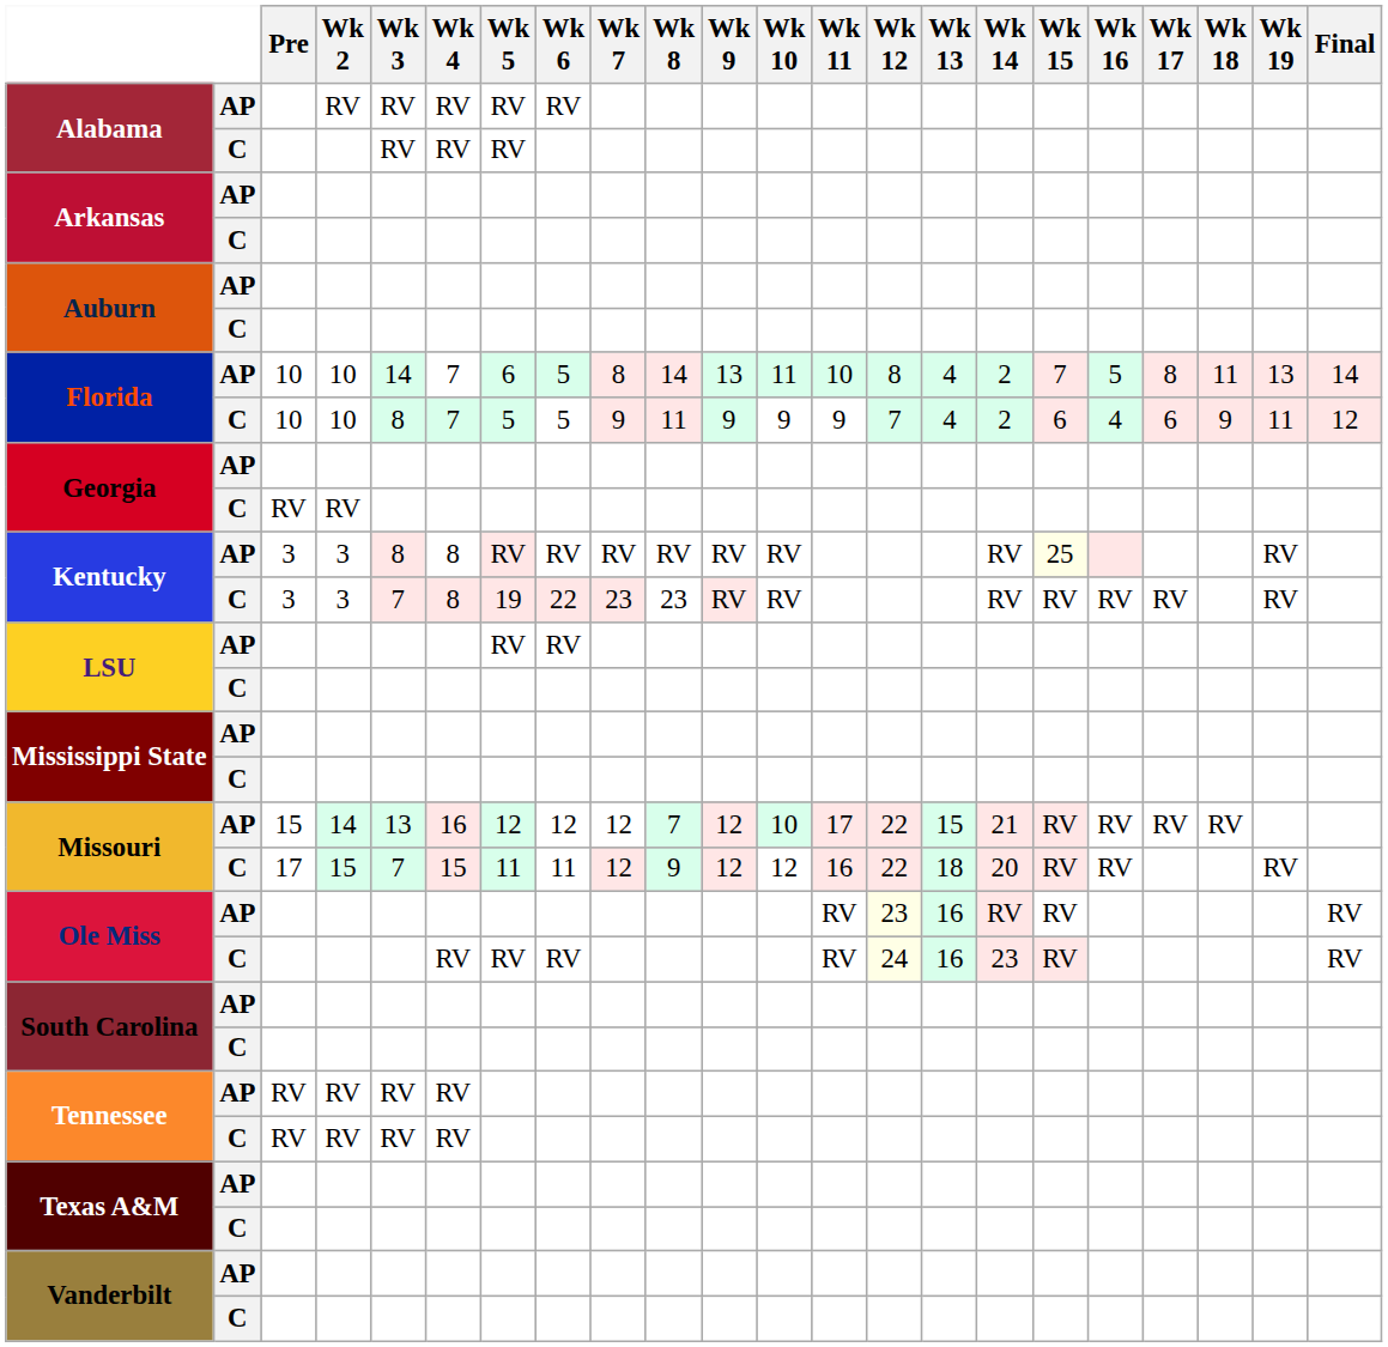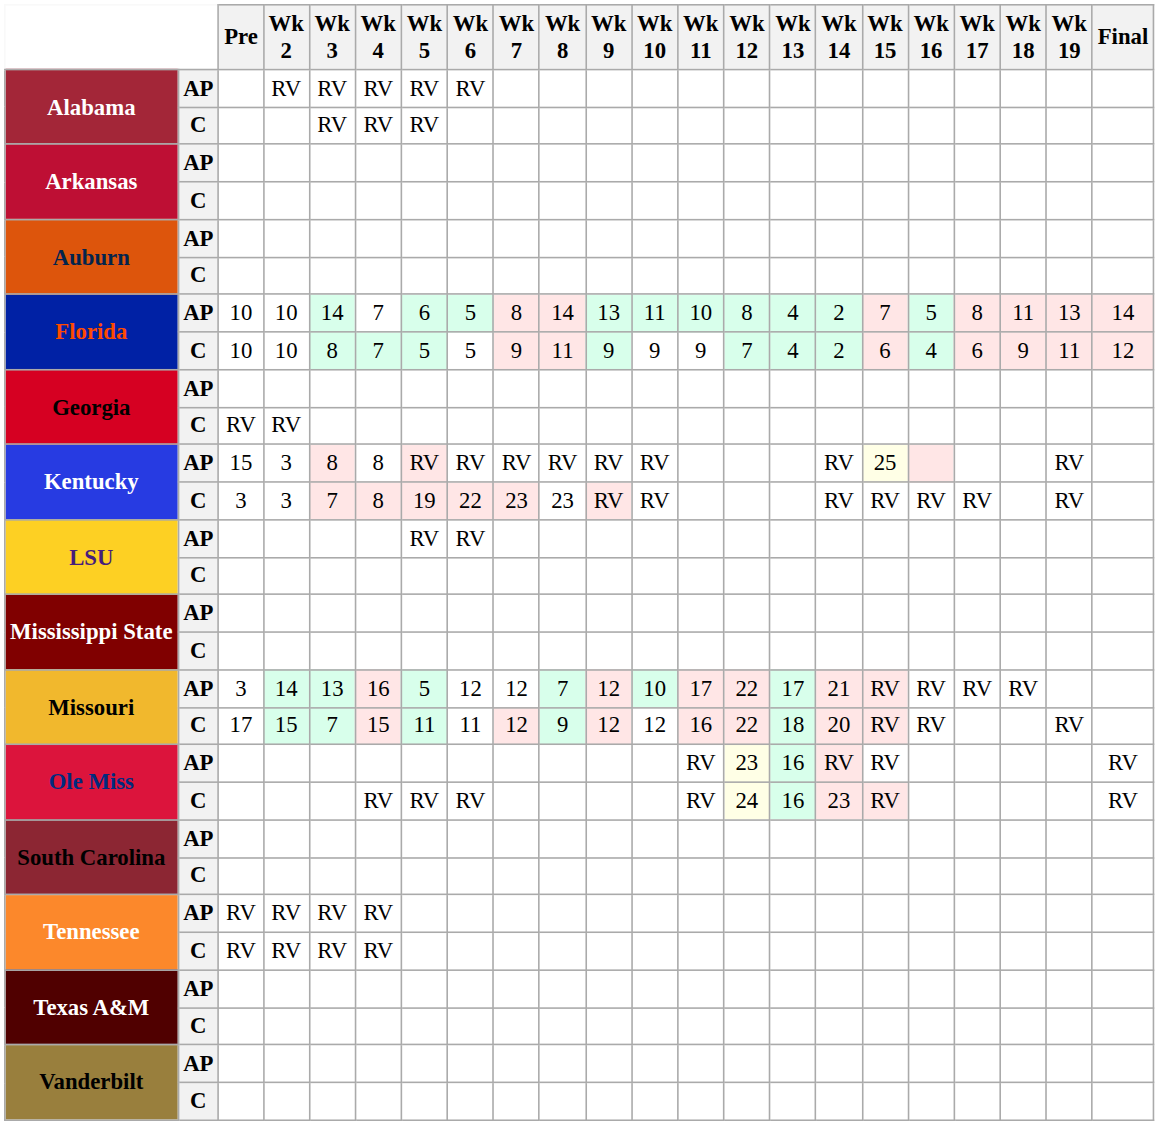 <table class="wikitable" style="white-space:nowrap;font-size:90%;">
 <tr>
 <th colspan=2 style="background:white; border-top-style:hidden; border-left-style:hidden;"> </th>
 <th>Pre</th>
 <th>Wk<br>2</th>
 <th>Wk<br>3</th>
 <th>Wk<br>4</th>
 <th>Wk<br>5</th>
 <th>Wk<br>6</th>
 <th>Wk<br>7</th>
 <th>Wk<br>8</th>
 <th>Wk<br>9</th>
 <th>Wk<br>10</th>
 <th>Wk<br>11</th>
 <th>Wk<br>12</th>
 <th>Wk<br>13</th>
 <th>Wk<br>14</th>
 <th>Wk<br>15</th>
 <th>Wk<br>16</th>
 <th>Wk<br>17</th>
 <th>Wk<br>18</th>
 <th>Wk<br>19</th>
 <th>Final</th>
 </tr>
 <tr style="text-align:center;">
 <th rowspan=2 style="background:#A32638; color:#FFFFFF;">Alabama</th>
 <th>AP</th>
 <td style="background:#FFF;"></td>
 <td style="background:#FFF;">RV</td>
 <td style="background:#FFF;">RV</td>
 <td style="background:#FFF;">RV</td>
 <td style="background:#FFF;">RV</td>
 <td style="background:#FFF;">RV</td>
 <td style="background:#FFF;"></td>
 <td style="background:#FFF;"></td>
 <td style="background:#FFF;"></td>
 <td style="background:#FFF;"></td>
 <td style="background:#FFF;"></td>
 <td style="background:#FFF;"></td>
 <td style="background:#FFF;"></td>
 <td style="background:#FFF;"></td>
 <td style="background:#FFF;"></td>
 <td style="background:#FFF;"></td>
 <td style="background:#FFF;"></td>
 <td style="background:#FFF;"></td>
 <td style="background:#FFF;"></td>
 <td style="background:#FFF;"></td>
 </tr>
 <tr style="text-align:center;">
 <th>C</th>
 <td style="background:#FFF;"></td>
 <td style="background:#FFF;"></td>
 <td style="background:#FFF;">RV</td>
 <td style="background:#FFF;">RV</td>
 <td style="background:#FFF;">RV</td>
 <td style="background:#FFF;"></td>
 <td style="background:#FFF;"></td>
 <td style="background:#FFF;"></td>
 <td style="background:#FFF;"></td>
 <td style="background:#FFF;"></td>
 <td style="background:#FFF;"></td>
 <td style="background:#FFF;"></td>
 <td style="background:#FFF;"></td>
 <td style="background:#FFF;"></td>
 <td style="background:#FFF;"></td>
 <td style="background:#FFF;"></td>
 <td style="background:#FFF;"></td>
 <td style="background:#FFF;"></td>
 <td style="background:#FFF;"></td>
 <td style="background:#FFF;"></td>
 </tr>
 <tr style="text-align:center;">
 <th rowspan=2 style="background:#BE0F34; color:#FFFFFF;">Arkansas</th>
 <th>AP</th>
 <td style="background:#FFF;"></td>
 <td style="background:#FFF;"></td>
 <td style="background:#FFF;"></td>
 <td style="background:#FFF;"></td>
 <td style="background:#FFF;"></td>
 <td style="background:#FFF;"></td>
 <td style="background:#FFF;"></td>
 <td style="background:#FFF;"></td>
 <td style="background:#FFF;"></td>
 <td style="background:#FFF;"></td>
 <td style="background:#FFF;"></td>
 <td style="background:#FFF;"></td>
 <td style="background:#FFF;"></td>
 <td style="background:#FFF;"></td>
 <td style="background:#FFF;"></td>
 <td style="background:#FFF;"></td>
 <td style="background:#FFF;"></td>
 <td style="background:#FFF;"></td>
 <td style="background:#FFF;"></td>
 <td style="background:#FFF;"></td>
 </tr>
 <tr style="text-align:center;">
 <th>C</th>
 <td style="background:#FFF;"></td>
 <td style="background:#FFF;"></td>
 <td style="background:#FFF;"></td>
 <td style="background:#FFF;"></td>
 <td style="background:#FFF;"></td>
 <td style="background:#FFF;"></td>
 <td style="background:#FFF;"></td>
 <td style="background:#FFF;"></td>
 <td style="background:#FFF;"></td>
 <td style="background:#FFF;"></td>
 <td style="background:#FFF;"></td>
 <td style="background:#FFF;"></td>
 <td style="background:#FFF;"></td>
 <td style="background:#FFF;"></td>
 <td style="background:#FFF;"></td>
 <td style="background:#FFF;"></td>
 <td style="background:#FFF;"></td>
 <td style="background:#FFF;"></td>
 <td style="background:#FFF;"></td>
 <td style="background:#FFF;"></td>
 </tr>
 <tr style="text-align:center;">
 <th rowspan=2 style="background:#DD550C; color:#03244D;">Auburn</th>
 <th>AP</th>
 <td style="background:#FFF;"></td>
 <td style="background:#FFF;"></td>
 <td style="background:#FFF;"></td>
 <td style="background:#FFF;"></td>
 <td style="background:#FFF;"></td>
 <td style="background:#FFF;"></td>
 <td style="background:#FFF;"></td>
 <td style="background:#FFF;"></td>
 <td style="background:#FFF;"></td>
 <td style="background:#FFF;"></td>
 <td style="background:#FFF;"></td>
 <td style="background:#FFF;"></td>
 <td style="background:#FFF;"></td>
 <td style="background:#FFF;"></td>
 <td style="background:#FFF;"></td>
 <td style="background:#FFF;"></td>
 <td style="background:#FFF;"></td>
 <td style="background:#FFF;"></td>
 <td style="background:#FFF;"></td>
 <td style="background:#FFF;"></td>
 </tr>
 <tr style="text-align:center;">
 <th>C</th>
 <td style="background:#FFF;"></td>
 <td style="background:#FFF;"></td>
 <td style="background:#FFF;"></td>
 <td style="background:#FFF;"></td>
 <td style="background:#FFF;"></td>
 <td style="background:#FFF;"></td>
 <td style="background:#FFF;"></td>
 <td style="background:#FFF;"></td>
 <td style="background:#FFF;"></td>
 <td style="background:#FFF;"></td>
 <td style="background:#FFF;"></td>
 <td style="background:#FFF;"></td>
 <td style="background:#FFF;"></td>
 <td style="background:#FFF;"></td>
 <td style="background:#FFF;"></td>
 <td style="background:#FFF;"></td>
 <td style="background:#FFF;"></td>
 <td style="background:#FFF;"></td>
 <td style="background:#FFF;"></td>
 <td style="background:#FFF;"></td>
 </tr>
 <tr style="text-align:center;">
 <th rowspan=2 style="background:#0021A5; color:#FF4A00;">Florida</th>
 <th>AP</th>
 <td style="background:#FFF;">10</td>
 <td style="background:#FFF;">10</td>
 <td style="background:#D8FFEB;">14</td>
 <td style="background:#FFF;">7</td>
 <td style="background:#D8FFEB;">6</td>
 <td style="background:#D8FFEB;">5</td>
 <td style="background:#FFE6E6;">8</td>
 <td style="background:#FFE6E6;">14</td>
 <td style="background:#D8FFEB;">13</td>
 <td style="background:#D8FFEB;">11</td>
 <td style="background:#D8FFEB;">10</td>
 <td style="background:#D8FFEB;">8</td>
 <td style="background:#D8FFEB;">4</td>
 <td style="background:#D8FFEB;">2</td>
 <td style="background:#FFE6E6;">7</td>
 <td style="background:#D8FFEB;">5</td>
 <td style="background:#FFE6E6;">8</td>
 <td style="background:#FFE6E6;">11</td>
 <td style="background:#FFE6E6;">13</td>
 <td style="background:#FFE6E6;">14</td>
 </tr>
 <tr style="text-align:center;">
 <th>C</th>
 <td style="background:#FFF;">10</td>
 <td style="background:#FFF;">10</td>
 <td style="background:#D8FFEB;">8</td>
 <td style="background:#D8FFEB;">7</td>
 <td style="background:#D8FFEB;">5</td>
 <td style="background:#FFF;">5</td>
 <td style="background:#FFE6E6;">9</td>
 <td style="background:#FFE6E6;">11</td>
 <td style="background:#D8FFEB;">9</td>
 <td style="background:#FFF;">9</td>
 <td style="background:#FFF;">9</td>
 <td style="background:#D8FFEB;">7</td>
 <td style="background:#D8FFEB;">4</td>
 <td style="background:#D8FFEB;">2</td>
 <td style="background:#FFE6E6;">6</td>
 <td style="background:#D8FFEB;">4</td>
 <td style="background:#FFE6E6;">6</td>
 <td style="background:#FFE6E6;">9</td>
 <td style="background:#FFE6E6;">11</td>
 <td style="background:#FFE6E6;">12</td>
 </tr>
 <tr style="text-align:center;">
 <th rowspan=2 style="background:#D60022; color:#000000;">Georgia</th>
 <th>AP</th>
 <td style="background:#FFF;"></td>
 <td style="background:#FFF;"></td>
 <td style="background:#FFF;"></td>
 <td style="background:#FFF;"></td>
 <td style="background:#FFF;"></td>
 <td style="background:#FFF;"></td>
 <td style="background:#FFF;"></td>
 <td style="background:#FFF;"></td>
 <td style="background:#FFF;"></td>
 <td style="background:#FFF;"></td>
 <td style="background:#FFF;"></td>
 <td style="background:#FFF;"></td>
 <td style="background:#FFF;"></td>
 <td style="background:#FFF;"></td>
 <td style="background:#FFF;"></td>
 <td style="background:#FFF;"></td>
 <td style="background:#FFF;"></td>
 <td style="background:#FFF;"></td>
 <td style="background:#FFF;"></td>
 <td style="background:#FFF;"></td>
 </tr>
 <tr style="text-align:center;">
 <th>C</th>
 <td style="background:#FFF;">RV</td>
 <td style="background:#FFF;">RV</td>
 <td style="background:#FFF;"></td>
 <td style="background:#FFF;"></td>
 <td style="background:#FFF;"></td>
 <td style="background:#FFF;"></td>
 <td style="background:#FFF;"></td>
 <td style="background:#FFF;"></td>
 <td style="background:#FFF;"></td>
 <td style="background:#FFF;"></td>
 <td style="background:#FFF;"></td>
 <td style="background:#FFF;"></td>
 <td style="background:#FFF;"></td>
 <td style="background:#FFF;"></td>
 <td style="background:#FFF;"></td>
 <td style="background:#FFF;"></td>
 <td style="background:#FFF;"></td>
 <td style="background:#FFF;"></td>
 <td style="background:#FFF;"></td>
 <td style="background:#FFF;"></td>
 </tr>
 <tr style="text-align:center;">
 <th rowspan=2 style="background:#273BE2; color:#FFFFFF;">Kentucky</th>
 <th>AP</th>
-<td style="background:#FFF;">3</td>
+<td style="background:#FFF;">15</td>
 <td style="background:#FFF;">3</td>
 <td style="background:#FFE6E6;">8</td>
 <td style="background:#FFF;">8</td>
 <td style="background:#FFE6E6;">RV</td>
 <td style="background:#FFF;">RV</td>
 <td style="background:#FFF;">RV</td>
 <td style="background:#FFF;">RV</td>
 <td style="background:#FFF;">RV</td>
 <td style="background:#FFF;">RV</td>
 <td style="background:#FFF;"></td>
 <td style="background:#FFF;"></td>
 <td style="background:#FFF;"></td>
 <td style="background:#FFF;">RV</td>
 <td style="background:#FFFFE6;">25</td>
 <td style="background:#FFE6E6;"></td>
 <td style="background:#FFF;"></td>
 <td style="background:#FFF;"></td>
 <td style="background:#FFF;">RV</td>
 <td style="background:#FFF;"></td>
 </tr>
 <tr style="text-align:center;">
 <th>C</th>
 <td style="background:#FFF;">3</td>
 <td style="background:#FFF;">3</td>
 <td style="background:#FFE6E6;">7</td>
 <td style="background:#FFE6E6;">8</td>
 <td style="background:#FFE6E6;">19</td>
 <td style="background:#FFE6E6;">22</td>
 <td style="background:#FFE6E6;">23</td>
 <td style="background:#FFF;">23</td>
 <td style="background:#FFE6E6;">RV</td>
 <td style="background:#FFF;">RV</td>
 <td style="background:#FFF;"></td>
 <td style="background:#FFF;"></td>
 <td style="background:#FFF;"></td>
 <td style="background:#FFF;">RV</td>
 <td style="background:#FFF;">RV</td>
 <td style="background:#FFF;">RV</td>
 <td style="background:#FFF;">RV</td>
 <td style="background:#FFF;"></td>
 <td style="background:#FFF;">RV</td>
 <td style="background:#FFF;"></td>
 </tr>
 <tr style="text-align:center;">
 <th rowspan=2 style="background:#FDD023; color:#461D7C;">LSU</th>
 <th>AP</th>
 <td style="background:#FFF;"></td>
 <td style="background:#FFF;"></td>
 <td style="background:#FFF;"></td>
 <td style="background:#FFF;"></td>
 <td style="background:#FFF;">RV</td>
 <td style="background:#FFF;">RV</td>
 <td style="background:#FFF;"></td>
 <td style="background:#FFF;"></td>
 <td style="background:#FFF;"></td>
 <td style="background:#FFF;"></td>
 <td style="background:#FFF;"></td>
 <td style="background:#FFF;"></td>
 <td style="background:#FFF;"></td>
 <td style="background:#FFF;"></td>
 <td style="background:#FFF;"></td>
 <td style="background:#FFF;"></td>
 <td style="background:#FFF;"></td>
 <td style="background:#FFF;"></td>
 <td style="background:#FFF;"></td>
 <td style="background:#FFF;"></td>
 </tr>
 <tr style="text-align:center;">
 <th>C</th>
 <td style="background:#FFF;"></td>
 <td style="background:#FFF;"></td>
 <td style="background:#FFF;"></td>
 <td style="background:#FFF;"></td>
 <td style="background:#FFF;"></td>
 <td style="background:#FFF;"></td>
 <td style="background:#FFF;"></td>
 <td style="background:#FFF;"></td>
 <td style="background:#FFF;"></td>
 <td style="background:#FFF;"></td>
 <td style="background:#FFF;"></td>
 <td style="background:#FFF;"></td>
 <td style="background:#FFF;"></td>
 <td style="background:#FFF;"></td>
 <td style="background:#FFF;"></td>
 <td style="background:#FFF;"></td>
 <td style="background:#FFF;"></td>
 <td style="background:#FFF;"></td>
 <td style="background:#FFF;"></td>
 <td style="background:#FFF;"></td>
 </tr>
 <tr style="text-align:center;">
 <th rowspan=2 style="background:#800000; color:#FFFFFF;">Mississippi State</th>
 <th>AP</th>
 <td style="background:#FFF;"></td>
 <td style="background:#FFF;"></td>
 <td style="background:#FFF;"></td>
 <td style="background:#FFF;"></td>
 <td style="background:#FFF;"></td>
 <td style="background:#FFF;"></td>
 <td style="background:#FFF;"></td>
 <td style="background:#FFF;"></td>
 <td style="background:#FFF;"></td>
 <td style="background:#FFF;"></td>
 <td style="background:#FFF;"></td>
 <td style="background:#FFF;"></td>
 <td style="background:#FFF;"></td>
 <td style="background:#FFF;"></td>
 <td style="background:#FFF;"></td>
 <td style="background:#FFF;"></td>
 <td style="background:#FFF;"></td>
 <td style="background:#FFF;"></td>
 <td style="background:#FFF;"></td>
 <td style="background:#FFF;"></td>
 </tr>
 <tr style="text-align:center;">
 <th>C</th>
 <td style="background:#FFF;"></td>
 <td style="background:#FFF;"></td>
 <td style="background:#FFF;"></td>
 <td style="background:#FFF;"></td>
 <td style="background:#FFF;"></td>
 <td style="background:#FFF;"></td>
 <td style="background:#FFF;"></td>
 <td style="background:#FFF;"></td>
 <td style="background:#FFF;"></td>
 <td style="background:#FFF;"></td>
 <td style="background:#FFF;"></td>
 <td style="background:#FFF;"></td>
 <td style="background:#FFF;"></td>
 <td style="background:#FFF;"></td>
 <td style="background:#FFF;"></td>
 <td style="background:#FFF;"></td>
 <td style="background:#FFF;"></td>
 <td style="background:#FFF;"></td>
 <td style="background:#FFF;"></td>
 <td style="background:#FFF;"></td>
 </tr>
 <tr style="text-align:center;">
 <th rowspan=2 style="background:#F1B82D; color:#000000;">Missouri</th>
 <th>AP</th>
-<td style="background:#FFF;">15</td>
+<td style="background:#FFF;">3</td>
 <td style="background:#D8FFEB;">14</td>
 <td style="background:#D8FFEB;">13</td>
 <td style="background:#FFE6E6;">16</td>
-<td style="background:#D8FFEB;">12</td>
+<td style="background:#D8FFEB;">5</td>
 <td style="background:#FFF;">12</td>
 <td style="background:#FFF;">12</td>
 <td style="background:#D8FFEB;">7</td>
 <td style="background:#FFE6E6;">12</td>
 <td style="background:#D8FFEB;">10</td>
 <td style="background:#FFE6E6;">17</td>
 <td style="background:#FFE6E6;">22</td>
-<td style="background:#D8FFEB;">15</td>
+<td style="background:#D8FFEB;">17</td>
 <td style="background:#FFE6E6;">21</td>
 <td style="background:#FFE6E6;">RV</td>
 <td style="background:#FFF;">RV</td>
 <td style="background:#FFF;">RV</td>
 <td style="background:#FFF;">RV</td>
 <td style="background:#FFF;"></td>
 <td style="background:#FFF;"></td>
 </tr>
 <tr style="text-align:center;">
 <th>C</th>
 <td style="background:#FFF;">17</td>
 <td style="background:#D8FFEB;">15</td>
 <td style="background:#D8FFEB;">7</td>
 <td style="background:#FFE6E6;">15</td>
 <td style="background:#D8FFEB;">11</td>
 <td style="background:#FFF;">11</td>
 <td style="background:#FFE6E6;">12</td>
 <td style="background:#D8FFEB;">9</td>
 <td style="background:#FFE6E6;">12</td>
 <td style="background:#FFF;">12</td>
 <td style="background:#FFE6E6;">16</td>
 <td style="background:#FFE6E6;">22</td>
 <td style="background:#D8FFEB;">18</td>
 <td style="background:#FFE6E6;">20</td>
 <td style="background:#FFE6E6;">RV</td>
 <td style="background:#FFF;">RV</td>
 <td style="background:#FFF;"></td>
 <td style="background:#FFF;"></td>
 <td style="background:#FFF;">RV</td>
 <td style="background:#FFF;"></td>
 </tr>
 <tr style="text-align:center;">
 <th rowspan=2 style="background:#DC143C; color:#002B7F;">Ole Miss</th>
 <th>AP</th>
 <td style="background:#FFF;"></td>
 <td style="background:#FFF;"></td>
 <td style="background:#FFF;"></td>
 <td style="background:#FFF;"></td>
 <td style="background:#FFF;"></td>
 <td style="background:#FFF;"></td>
 <td style="background:#FFF;"></td>
 <td style="background:#FFF;"></td>
 <td style="background:#FFF;"></td>
 <td style="background:#FFF;"></td>
 <td style="background:#FFF;">RV</td>
 <td style="background:#FFFFE6;">23</td>
 <td style="background:#D8FFEB;">16</td>
 <td style="background:#FFE6E6;">RV</td>
 <td style="background:#FFF;">RV</td>
 <td style="background:#FFF;"></td>
 <td style="background:#FFF;"></td>
 <td style="background:#FFF;"></td>
 <td style="background:#FFF;"></td>
 <td style="background:#FFF;">RV</td>
 </tr>
 <tr style="text-align:center;">
 <th>C</th>
 <td style="background:#FFF;"></td>
 <td style="background:#FFF;"></td>
 <td style="background:#FFF;"></td>
 <td style="background:#FFF;">RV</td>
 <td style="background:#FFF;">RV</td>
 <td style="background:#FFF;">RV</td>
 <td style="background:#FFF;"></td>
 <td style="background:#FFF;"></td>
 <td style="background:#FFF;"></td>
 <td style="background:#FFF;"></td>
 <td style="background:#FFF;">RV</td>
 <td style="background:#FFFFE6;">24</td>
 <td style="background:#D8FFEB;">16</td>
 <td style="background:#FFE6E6;">23</td>
 <td style="background:#FFE6E6;">RV</td>
 <td style="background:#FFF;"></td>
 <td style="background:#FFF;"></td>
 <td style="background:#FFF;"></td>
 <td style="background:#FFF;"></td>
 <td style="background:#FFF;">RV</td>
 </tr>
 <tr style="text-align:center;">
 <th rowspan=2 style="background:#8C2633; color:#000000;">South Carolina</th>
 <th>AP</th>
 <td style="background:#FFF;"></td>
 <td style="background:#FFF;"></td>
 <td style="background:#FFF;"></td>
 <td style="background:#FFF;"></td>
 <td style="background:#FFF;"></td>
 <td style="background:#FFF;"></td>
 <td style="background:#FFF;"></td>
 <td style="background:#FFF;"></td>
 <td style="background:#FFF;"></td>
 <td style="background:#FFF;"></td>
 <td style="background:#FFF;"></td>
 <td style="background:#FFF;"></td>
 <td style="background:#FFF;"></td>
 <td style="background:#FFF;"></td>
 <td style="background:#FFF;"></td>
 <td style="background:#FFF;"></td>
 <td style="background:#FFF;"></td>
 <td style="background:#FFF;"></td>
 <td style="background:#FFF;"></td>
 <td style="background:#FFF;"></td>
 </tr>
 <tr style="text-align:center;">
 <th>C</th>
 <td style="background:#FFF;"></td>
 <td style="background:#FFF;"></td>
 <td style="background:#FFF;"></td>
 <td style="background:#FFF;"></td>
 <td style="background:#FFF;"></td>
 <td style="background:#FFF;"></td>
 <td style="background:#FFF;"></td>
 <td style="background:#FFF;"></td>
 <td style="background:#FFF;"></td>
 <td style="background:#FFF;"></td>
 <td style="background:#FFF;"></td>
 <td style="background:#FFF;"></td>
 <td style="background:#FFF;"></td>
 <td style="background:#FFF;"></td>
 <td style="background:#FFF;"></td>
 <td style="background:#FFF;"></td>
 <td style="background:#FFF;"></td>
 <td style="background:#FFF;"></td>
 <td style="background:#FFF;"></td>
 <td style="background:#FFF;"></td>
 </tr>
 <tr style="text-align:center;">
 <th rowspan=2 style="background:#FC882B; color:#FFFFFF;">Tennessee</th>
 <th>AP</th>
 <td style="background:#FFF;">RV</td>
 <td style="background:#FFF;">RV</td>
 <td style="background:#FFF;">RV</td>
 <td style="background:#FFF;">RV</td>
 <td style="background:#FFF;"></td>
 <td style="background:#FFF;"></td>
 <td style="background:#FFF;"></td>
 <td style="background:#FFF;"></td>
 <td style="background:#FFF;"></td>
 <td style="background:#FFF;"></td>
 <td style="background:#FFF;"></td>
 <td style="background:#FFF;"></td>
 <td style="background:#FFF;"></td>
 <td style="background:#FFF;"></td>
 <td style="background:#FFF;"></td>
 <td style="background:#FFF;"></td>
 <td style="background:#FFF;"></td>
 <td style="background:#FFF;"></td>
 <td style="background:#FFF;"></td>
 <td style="background:#FFF;"></td>
 </tr>
 <tr style="text-align:center;">
 <th>C</th>
 <td style="background:#FFF;">RV</td>
 <td style="background:#FFF;">RV</td>
 <td style="background:#FFF;">RV</td>
 <td style="background:#FFF;">RV</td>
 <td style="background:#FFF;"></td>
 <td style="background:#FFF;"></td>
 <td style="background:#FFF;"></td>
 <td style="background:#FFF;"></td>
 <td style="background:#FFF;"></td>
 <td style="background:#FFF;"></td>
 <td style="background:#FFF;"></td>
 <td style="background:#FFF;"></td>
 <td style="background:#FFF;"></td>
 <td style="background:#FFF;"></td>
 <td style="background:#FFF;"></td>
 <td style="background:#FFF;"></td>
 <td style="background:#FFF;"></td>
 <td style="background:#FFF;"></td>
 <td style="background:#FFF;"></td>
 <td style="background:#FFF;"></td>
 </tr>
 <tr style="text-align:center;">
 <th rowspan=2 style="background:#500000; color:#FFFFFF;">Texas A&M</th>
 <th>AP</th>
 <td style="background:#FFF;"></td>
 <td style="background:#FFF;"></td>
 <td style="background:#FFF;"></td>
 <td style="background:#FFF;"></td>
 <td style="background:#FFF;"></td>
 <td style="background:#FFF;"></td>
 <td style="background:#FFF;"></td>
 <td style="background:#FFF;"></td>
 <td style="background:#FFF;"></td>
 <td style="background:#FFF;"></td>
 <td style="background:#FFF;"></td>
 <td style="background:#FFF;"></td>
 <td style="background:#FFF;"></td>
 <td style="background:#FFF;"></td>
 <td style="background:#FFF;"></td>
 <td style="background:#FFF;"></td>
 <td style="background:#FFF;"></td>
 <td style="background:#FFF;"></td>
 <td style="background:#FFF;"></td>
 <td style="background:#FFF;"></td>
 </tr>
 <tr style="text-align:center;">
 <th>C</th>
 <td style="background:#FFF;"></td>
 <td style="background:#FFF;"></td>
 <td style="background:#FFF;"></td>
 <td style="background:#FFF;"></td>
 <td style="background:#FFF;"></td>
 <td style="background:#FFF;"></td>
 <td style="background:#FFF;"></td>
 <td style="background:#FFF;"></td>
 <td style="background:#FFF;"></td>
 <td style="background:#FFF;"></td>
 <td style="background:#FFF;"></td>
 <td style="background:#FFF;"></td>
 <td style="background:#FFF;"></td>
 <td style="background:#FFF;"></td>
 <td style="background:#FFF;"></td>
 <td style="background:#FFF;"></td>
 <td style="background:#FFF;"></td>
 <td style="background:#FFF;"></td>
 <td style="background:#FFF;"></td>
 <td style="background:#FFF;"></td>
 </tr>
 <tr style="text-align:center;">
 <th rowspan=2 style="background:#997F3D; color:#000000;">Vanderbilt</th>
 <th>AP</th>
 <td style="background:#FFF;"></td>
 <td style="background:#FFF;"></td>
 <td style="background:#FFF;"></td>
 <td style="background:#FFF;"></td>
 <td style="background:#FFF;"></td>
 <td style="background:#FFF;"></td>
 <td style="background:#FFF;"></td>
 <td style="background:#FFF;"></td>
 <td style="background:#FFF;"></td>
 <td style="background:#FFF;"></td>
 <td style="background:#FFF;"></td>
 <td style="background:#FFF;"></td>
 <td style="background:#FFF;"></td>
 <td style="background:#FFF;"></td>
 <td style="background:#FFF;"></td>
 <td style="background:#FFF;"></td>
 <td style="background:#FFF;"></td>
 <td style="background:#FFF;"></td>
 <td style="background:#FFF;"></td>
 <td style="background:#FFF;"></td>
 </tr>
 <tr style="text-align:center;">
 <th>C</th>
 <td style="background:#FFF;"></td>
 <td style="background:#FFF;"></td>
 <td style="background:#FFF;"></td>
 <td style="background:#FFF;"></td>
 <td style="background:#FFF;"></td>
 <td style="background:#FFF;"></td>
 <td style="background:#FFF;"></td>
 <td style="background:#FFF;"></td>
 <td style="background:#FFF;"></td>
 <td style="background:#FFF;"></td>
 <td style="background:#FFF;"></td>
 <td style="background:#FFF;"></td>
 <td style="background:#FFF;"></td>
 <td style="background:#FFF;"></td>
 <td style="background:#FFF;"></td>
 <td style="background:#FFF;"></td>
 <td style="background:#FFF;"></td>
 <td style="background:#FFF;"></td>
 <td style="background:#FFF;"></td>
 <td style="background:#FFF;"></td>
 </tr>
 </table>
